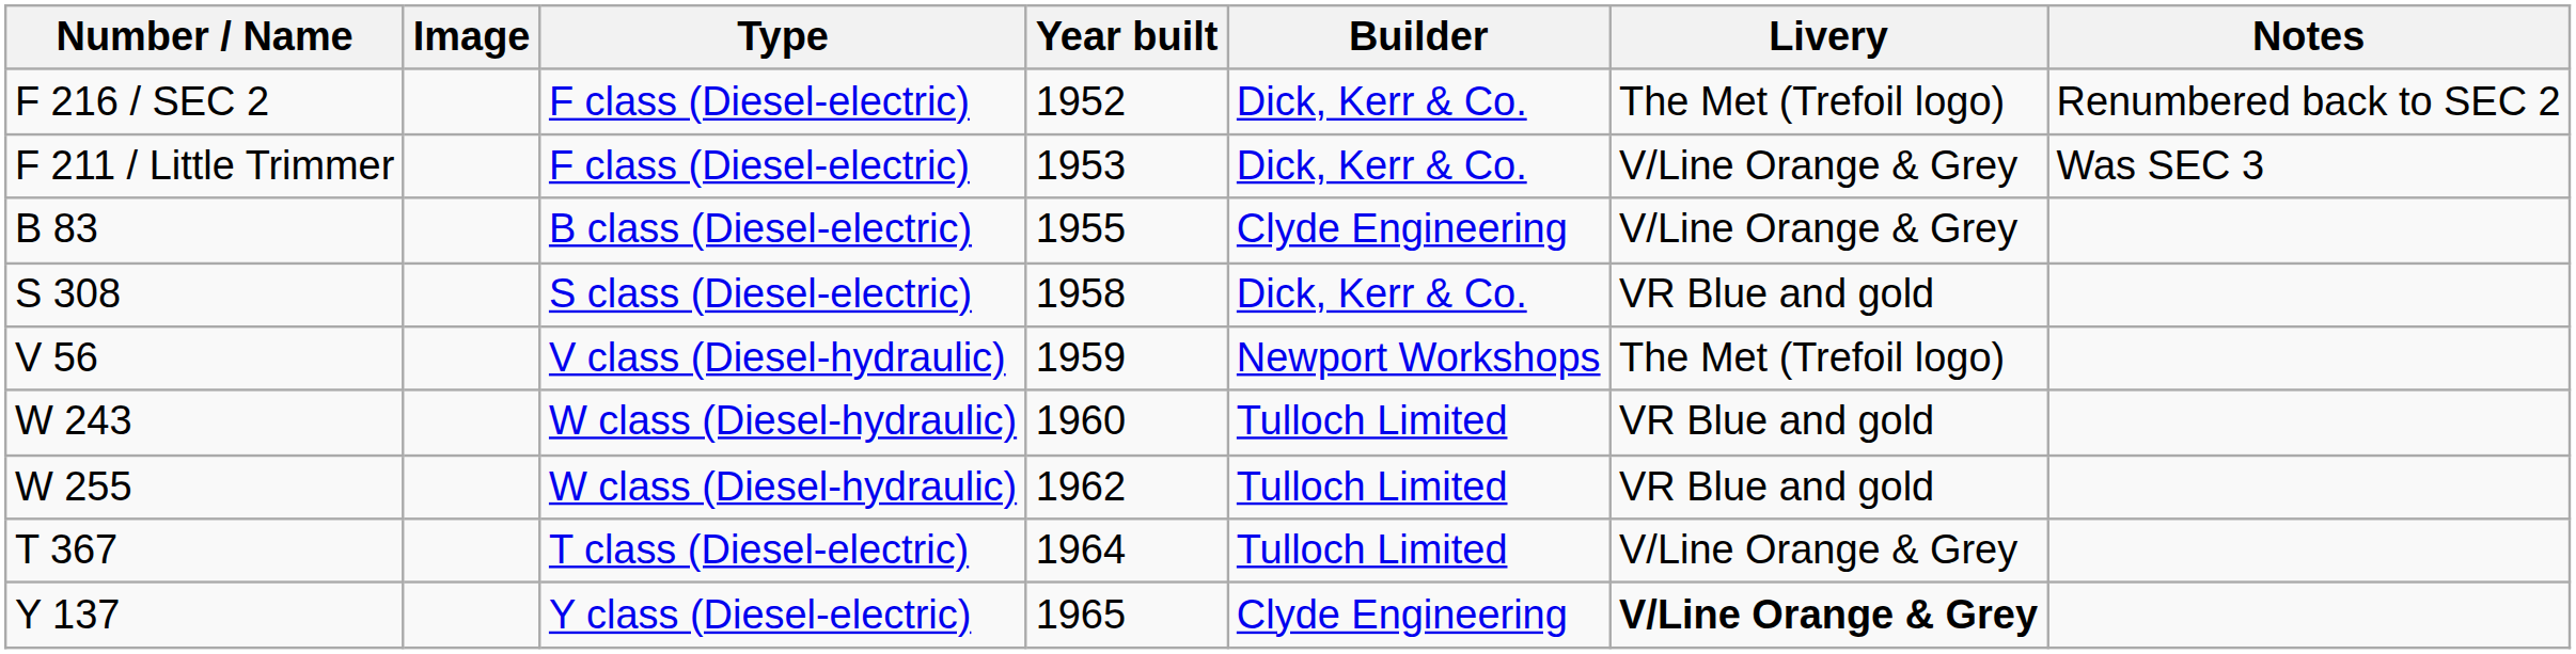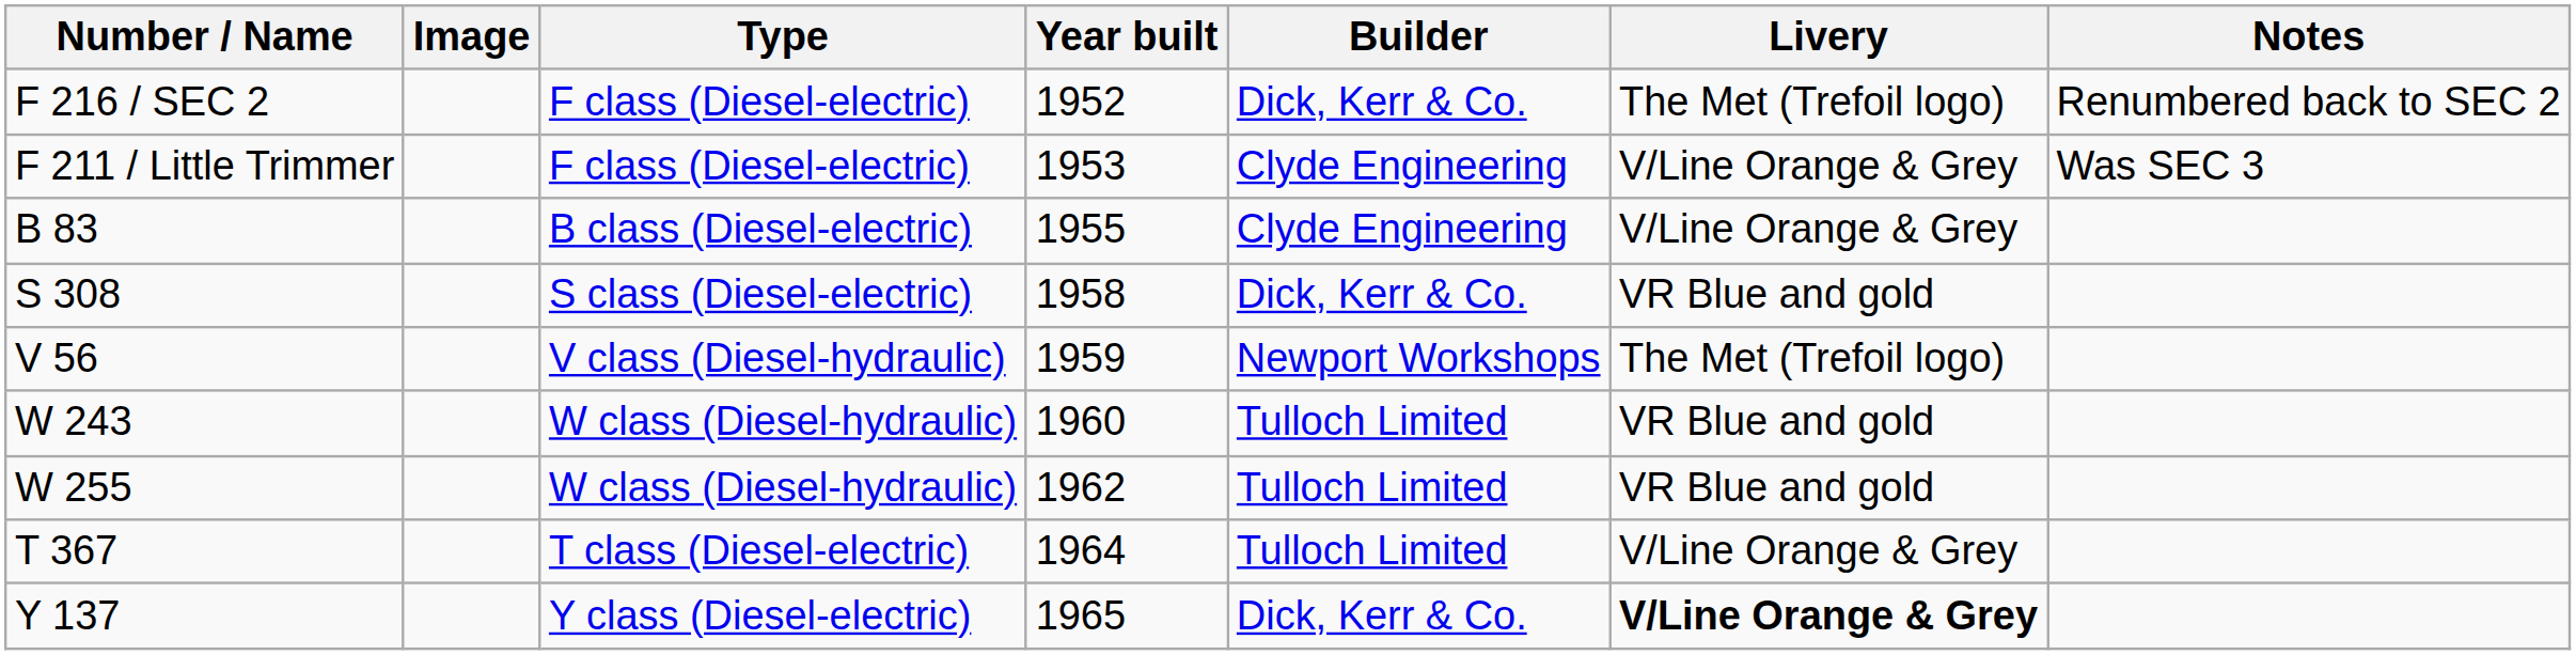 <table class="wikitable">
 <tr>
 <th>Number / Name</th>
 <th>Image</th>
 <th>Type</th>
 <th>Year built</th>
 <th>Builder</th>
 <th>Livery</th>
 <th>Notes</th>
 </tr>
 <tr>
 <td>F 216 / SEC 2</td>
 <td></td>
 <td><a href='#'>F class (Diesel-electric)</a></td>
 <td>1952</td>
 <td><a href='#'>Dick, Kerr & Co.</a></td>
 <td>The Met (Trefoil logo)</td>
 <td>Renumbered back to SEC 2</td>
 </tr>
 <tr>
 <td>F 211 / Little Trimmer</td>
 <td></td>
 <td><a href='#'>F class (Diesel-electric)</a></td>
 <td>1953</td>
-<td><a href='#'>Dick, Kerr & Co.</a></td>
+<td><a href='#'>Clyde Engineering</a></td>
 <td>V/Line Orange & Grey</td>
 <td>Was SEC 3</td>
 </tr>
 <tr>
 <td>B 83</td>
 <td></td>
 <td><a href='#'>B class (Diesel-electric)</a></td>
 <td>1955</td>
 <td><a href='#'>Clyde Engineering</a></td>
 <td>V/Line Orange & Grey</td>
 <td></td>
 </tr>
 <tr>
 <td>S 308</td>
 <td></td>
 <td><a href='#'>S class (Diesel-electric)</a></td>
 <td>1958</td>
 <td><a href='#'>Dick, Kerr & Co.</a></td>
 <td>VR Blue and gold</td>
 <td></td>
 </tr>
 <tr>
 <td>V 56</td>
 <td></td>
 <td><a href='#'>V class (Diesel-hydraulic)</a></td>
 <td>1959</td>
 <td><a href='#'>Newport Workshops</a></td>
 <td>The Met (Trefoil logo)</td>
 <td></td>
 </tr>
 <tr>
 <td>W 243</td>
 <td></td>
 <td><a href='#'>W class (Diesel-hydraulic)</a></td>
 <td>1960</td>
 <td><a href='#'>Tulloch Limited</a></td>
 <td>VR Blue and gold</td>
 <td></td>
 </tr>
 <tr>
 <td>W 255</td>
 <td></td>
 <td><a href='#'>W class (Diesel-hydraulic)</a></td>
 <td>1962</td>
 <td><a href='#'>Tulloch Limited</a></td>
 <td>VR Blue and gold</td>
 <td></td>
 </tr>
 <tr>
 <td>T 367</td>
 <td></td>
 <td><a href='#'>T class (Diesel-electric)</a></td>
 <td>1964</td>
 <td><a href='#'>Tulloch Limited</a></td>
 <td>V/Line Orange & Grey</td>
 <td></td>
 </tr>
 <tr>
 <td>Y 137</td>
 <td></td>
 <td><a href='#'>Y class (Diesel-electric)</a></td>
 <td>1965</td>
-<td><a href='#'>Clyde Engineering</a></td>
+<td><a href='#'>Dick, Kerr & Co.</a></td>
 <td><strong>V/Line Orange & Grey</strong></td>
 <td></td>
 </tr>
 </table>
